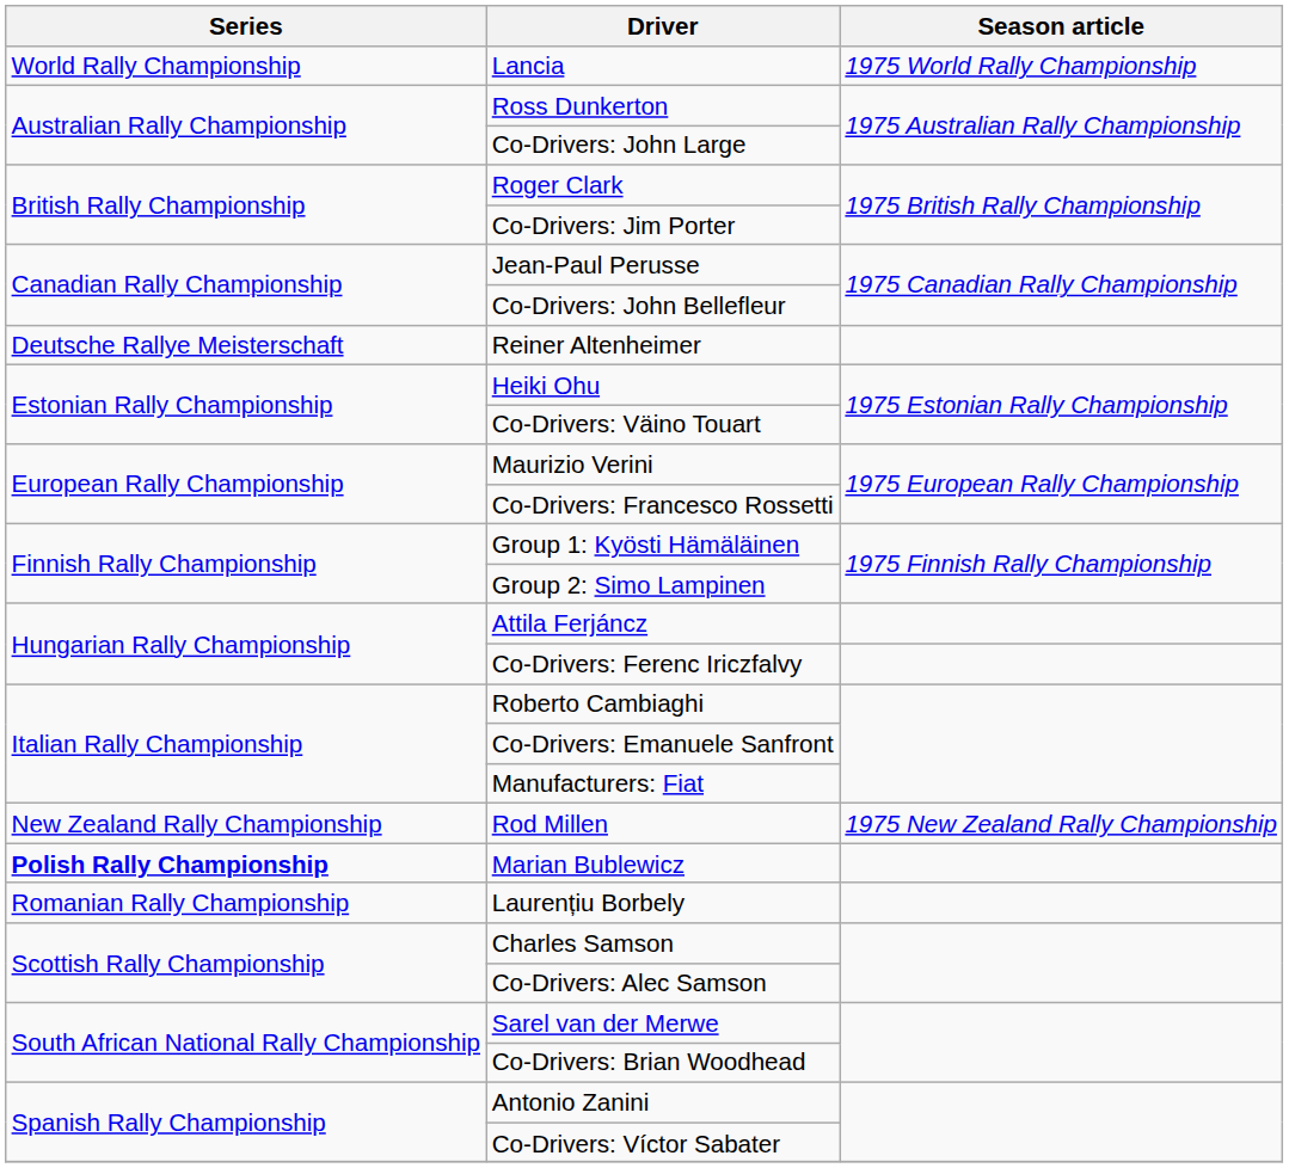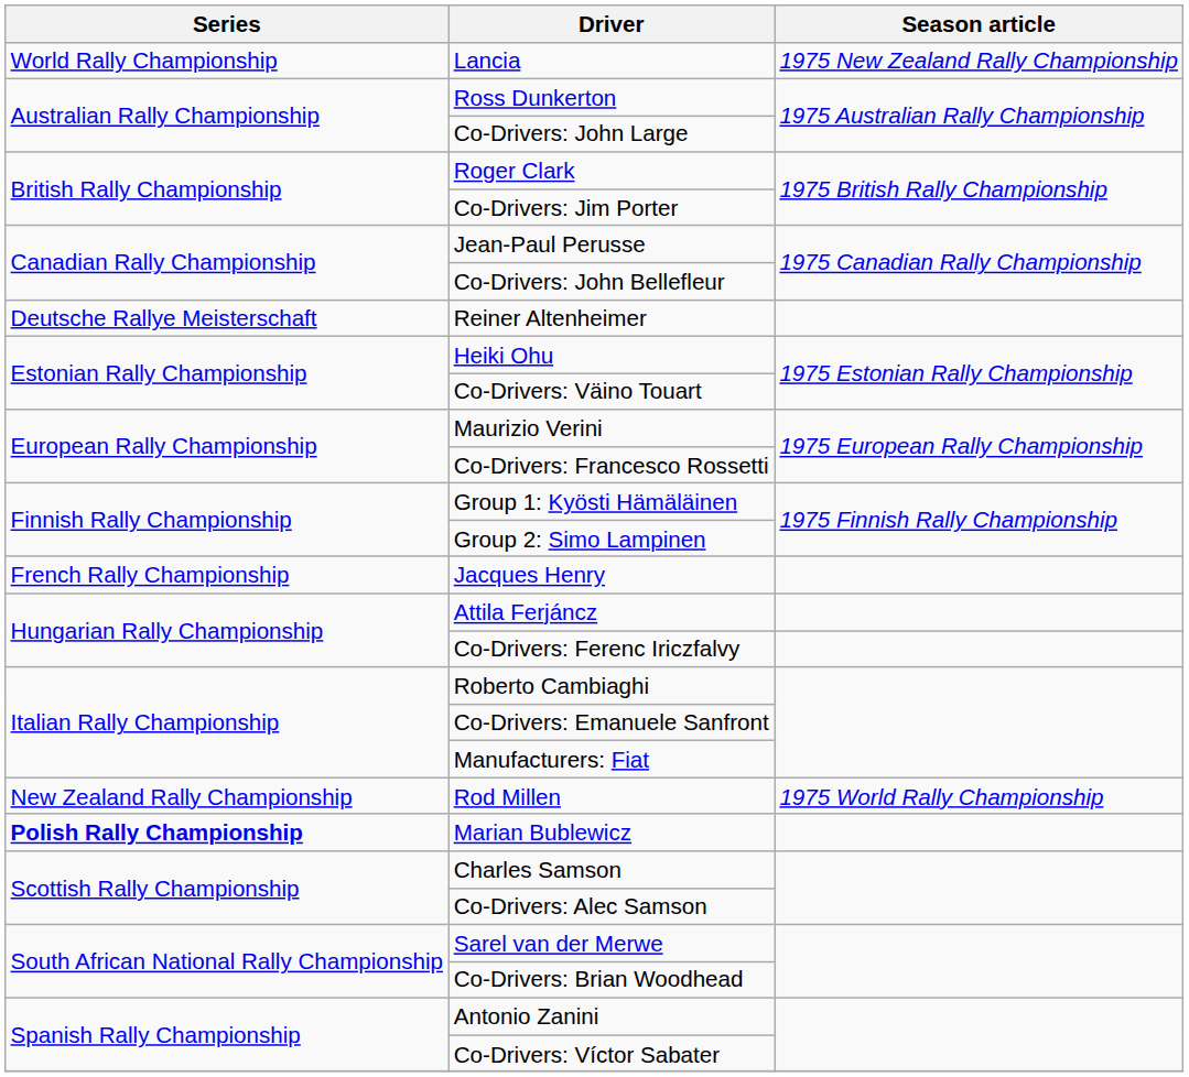 <table class="wikitable" style="font-size: 87%;">
 <tr>
 <th>Series</th>
 <th>Driver</th>
 <th>Season article</th>
 </tr>
 <tr>
 <td><a href='#'>World Rally Championship</a></td>
 <td> <a href='#'>Lancia</a></td>
-<td><em><a href='#'>1975 World Rally Championship</a></em></td>
+<td><em><a href='#'>1975 New Zealand Rally Championship</a></em></td>
 </tr>
 <tr>
 <td rowspan=2><a href='#'>Australian Rally Championship</a></td>
 <td> <a href='#'>Ross Dunkerton</a></td>
 <td rowspan=2><em><a href='#'>1975 Australian Rally Championship</a></em></td>
 </tr>
 <tr>
 <td>Co-Drivers:  John Large</td>
 </tr>
 <tr>
 <td rowspan=2><a href='#'>British Rally Championship</a></td>
 <td> <a href='#'>Roger Clark</a></td>
 <td rowspan=2><em><a href='#'>1975 British Rally Championship</a></em></td>
 </tr>
 <tr>
 <td>Co-Drivers:  Jim Porter</td>
 </tr>
 <tr>
 <td rowspan=2><a href='#'>Canadian Rally Championship</a></td>
 <td> Jean-Paul Perusse</td>
 <td rowspan=2><em><a href='#'>1975 Canadian Rally Championship</a></em></td>
 </tr>
 <tr>
 <td>Co-Drivers:  John Bellefleur</td>
 </tr>
 <tr>
 <td><a href='#'>Deutsche Rallye Meisterschaft</a></td>
 <td> Reiner Altenheimer</td>
 <td></td>
 </tr>
 <tr>
 <td rowspan=2><a href='#'>Estonian Rally Championship</a></td>
 <td> <a href='#'>Heiki Ohu</a></td>
 <td rowspan=2><em><a href='#'>1975 Estonian Rally Championship</a></em></td>
 </tr>
 <tr>
 <td>Co-Drivers:  Väino Touart</td>
 </tr>
 <tr>
 <td rowspan=2><a href='#'>European Rally Championship</a></td>
 <td> Maurizio Verini</td>
 <td rowspan=2><em><a href='#'>1975 European Rally Championship</a></em></td>
 </tr>
 <tr>
 <td>Co-Drivers:  Francesco Rossetti</td>
 </tr>
 <tr>
 <td rowspan=2><a href='#'>Finnish Rally Championship</a></td>
 <td>Group 1:  <a href='#'>Kyösti Hämäläinen</a></td>
 <td rowspan=2><em><a href='#'>1975 Finnish Rally Championship</a></em></td>
 </tr>
 <tr>
 <td>Group 2:  <a href='#'>Simo Lampinen</a></td>
 </tr>
 <tr>
+<td><a href='#'>French Rally Championship</a></td>
+<td> <a href='#'>Jacques Henry</a></td>
+<td></td>
+</tr>
+<tr>
 <td rowspan=2><a href='#'>Hungarian Rally Championship</a></td>
 <td> <a href='#'>Attila Ferjáncz</a></td>
 <td></td>
 </tr>
 <tr>
 <td>Co-Drivers:  Ferenc Iriczfalvy</td>
 </tr>
 <tr>
 <td rowspan=3><a href='#'>Italian Rally Championship</a></td>
 <td> Roberto Cambiaghi</td>
 <td rowspan=3></td>
 </tr>
 <tr>
 <td>Co-Drivers:  Emanuele Sanfront</td>
 </tr>
 <tr>
 <td>Manufacturers:  <a href='#'>Fiat</a></td>
 </tr>
 <tr>
 <td><a href='#'>New Zealand Rally Championship</a></td>
 <td> <a href='#'>Rod Millen</a></td>
-<td><em><a href='#'>1975 New Zealand Rally Championship</a></em></td>
+<td><em><a href='#'>1975 World Rally Championship</a></em></td>
 </tr>
 <tr>
 <td><strong><a href='#'>Polish Rally Championship</a></strong></td>
 <td> <a href='#'>Marian Bublewicz</a></td>
-<td></td>
-</tr>
-<tr>
-<td><a href='#'>Romanian Rally Championship</a></td>
-<td> Laurențiu Borbely</td>
 <td></td>
 </tr>
 <tr>
 <td rowspan=2><a href='#'>Scottish Rally Championship</a></td>
 <td> Charles Samson</td>
 <td rowspan=2></td>
 </tr>
 <tr>
 <td>Co-Drivers:  Alec Samson</td>
 </tr>
 <tr>
 <td rowspan=2><a href='#'>South African National Rally Championship</a></td>
 <td> <a href='#'>Sarel van der Merwe</a></td>
 <td rowspan=2></td>
 </tr>
 <tr>
 <td>Co-Drivers:  Brian Woodhead</td>
 </tr>
 <tr>
 <td rowspan=2><a href='#'>Spanish Rally Championship</a></td>
 <td> Antonio Zanini</td>
 <td rowspan=2></td>
 </tr>
 <tr>
 <td>Co-Drivers:  Víctor Sabater</td>
 </tr>
 <tr>
 </tr>
 </table>
